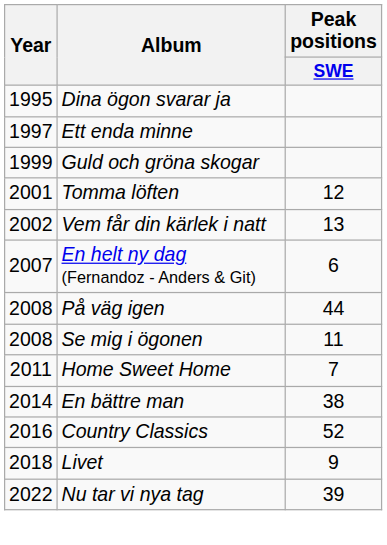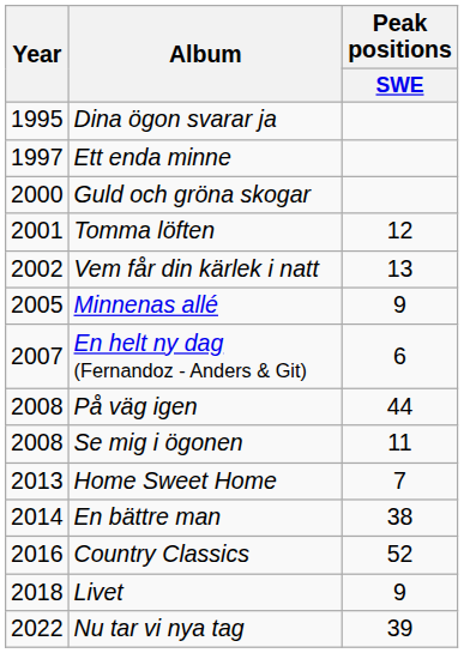 <table class="wikitable">
 <tr>
 <th align="center" rowspan="2" width="10">Year</th>
 <th align="center" rowspan="2" width="180">Album</th>
 <th align="center" colspan="1" width="20">Peak positions</th>
 </tr>
 <tr>
 <th scope="col" style="width:3em;font-size:90%;"><a href='#'>SWE</a><br></th>
 </tr>
 <tr>
 <td style="text-align:center;">1995</td>
 <td><em>Dina ögon svarar ja</em></td>
 <td style="text-align:center;"></td>
 </tr>
 <tr>
 <td style="text-align:center;">1997</td>
 <td><em>Ett enda minne</em></td>
 <td style="text-align:center;"></td>
 </tr>
 <tr>
-<td style="text-align:center;">1999</td>
+<td style="text-align:center;">2000</td>
 <td><em>Guld och gröna skogar</em></td>
 <td style="text-align:center;"></td>
 </tr>
 <tr>
 <td style="text-align:center;">2001</td>
 <td><em>Tomma löften</em></td>
 <td style="text-align:center;">12</td>
 </tr>
 <tr>
 <td style="text-align:center;">2002</td>
 <td><em>Vem får din kärlek i natt</em></td>
 <td style="text-align:center;">13</td>
+</tr>
+<tr>
+<td style="text-align:center;">2005</td>
+<td><em><a href='#'>Minnenas allé</a></em></td>
+<td style="text-align:center;">9</td>
 </tr>
 <tr>
 <td style="text-align:center;">2007</td>
 <td><em><a href='#'>En helt ny dag</a></em><br><small>(Fernandoz - Anders & Git)</small></td>
 <td style="text-align:center;">6</td>
 </tr>
 <tr>
 <td style="text-align:center;">2008</td>
 <td><em>På väg igen</em></td>
 <td style="text-align:center;">44</td>
 </tr>
 <tr>
 <td style="text-align:center;">2008</td>
 <td><em>Se mig i ögonen</em></td>
 <td style="text-align:center;">11</td>
 </tr>
 <tr>
-<td style="text-align:center;">2011</td>
+<td style="text-align:center;">2013</td>
 <td><em>Home Sweet Home</em></td>
 <td style="text-align:center;">7</td>
 </tr>
 <tr>
 <td style="text-align:center;">2014</td>
 <td><em>En bättre man</em></td>
 <td style="text-align:center;">38</td>
 </tr>
 <tr>
 <td style="text-align:center;">2016</td>
 <td><em>Country Classics</em></td>
 <td style="text-align:center;">52</td>
 </tr>
 <tr>
 <td style="text-align:center;">2018</td>
 <td><em>Livet</em></td>
 <td style="text-align:center;">9</td>
 </tr>
 <tr>
 <td style="text-align:center;">2022</td>
 <td><em>Nu tar vi nya tag</em></td>
 <td style="text-align:center;">39<br></td>
 </tr>
 </table>
